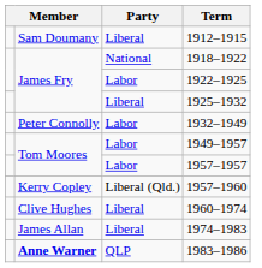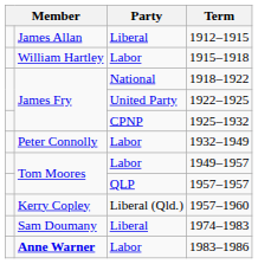 <table class="wikitable">
 <tr>
 <th colspan="2">Member</th>
 <th>Party</th>
 <th>Term</th>
 </tr>
 <tr>
 <td> </td>
-<td><a href='#'>Sam Doumany</a></td>
+<td><a href='#'>James Allan</a></td>
 <td><a href='#'>Liberal</a></td>
 <td>1912–1915</td>
+</tr>
+<tr>
+<td> </td>
+<td><a href='#'>William Hartley</a></td>
+<td><a href='#'>Labor</a></td>
+<td>1915–1918</td>
 </tr>
 <tr>
 <td rowspan=2 > </td>
 <td rowspan=3><a href='#'>James Fry</a></td>
 <td><a href='#'>National</a></td>
 <td>1918–1922</td>
 </tr>
 <tr>
-<td><a href='#'>Labor</a></td>
+<td><a href='#'>United Party</a></td>
 <td>1922–1925</td>
 </tr>
 <tr>
 <td> </td>
-<td><a href='#'>Liberal</a></td>
+<td><a href='#'>CPNP</a></td>
 <td>1925–1932</td>
 </tr>
 <tr>
 <td> </td>
 <td><a href='#'>Peter Connolly</a></td>
 <td><a href='#'>Labor</a></td>
 <td>1932–1949</td>
 </tr>
 <tr>
 <td> </td>
 <td rowspan="2"><a href='#'>Tom Moores</a></td>
 <td><a href='#'>Labor</a></td>
 <td>1949–1957</td>
 </tr>
 <tr>
 <td> </td>
-<td><a href='#'>Labor</a></td>
+<td><a href='#'>QLP</a></td>
 <td>1957–1957</td>
 </tr>
 <tr>
 <td> </td>
 <td><a href='#'>Kerry Copley</a></td>
 <td>Liberal (Qld.)</td>
 <td>1957–1960</td>
 </tr>
 <tr>
 <td> </td>
-<td><a href='#'>Clive Hughes</a></td>
-<td><a href='#'>Liberal</a></td>
-<td>1960–1974</td>
-</tr>
-<tr>
-<td> </td>
-<td><a href='#'>James Allan</a></td>
+<td><a href='#'>Sam Doumany</a></td>
 <td><a href='#'>Liberal</a></td>
 <td>1974–1983</td>
 </tr>
 <tr>
 <td> </td>
 <td><strong><a href='#'>Anne Warner</a></strong></td>
-<td><a href='#'>QLP</a></td>
+<td><a href='#'>Labor</a></td>
 <td>1983–1986</td>
 </tr>
 </table>
